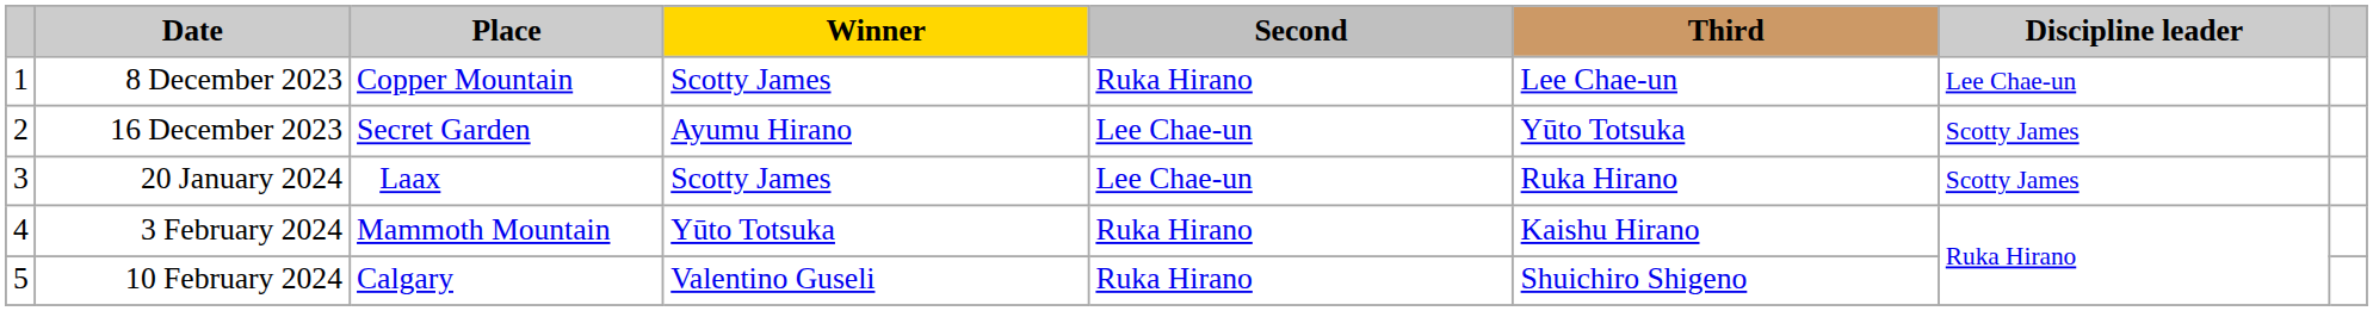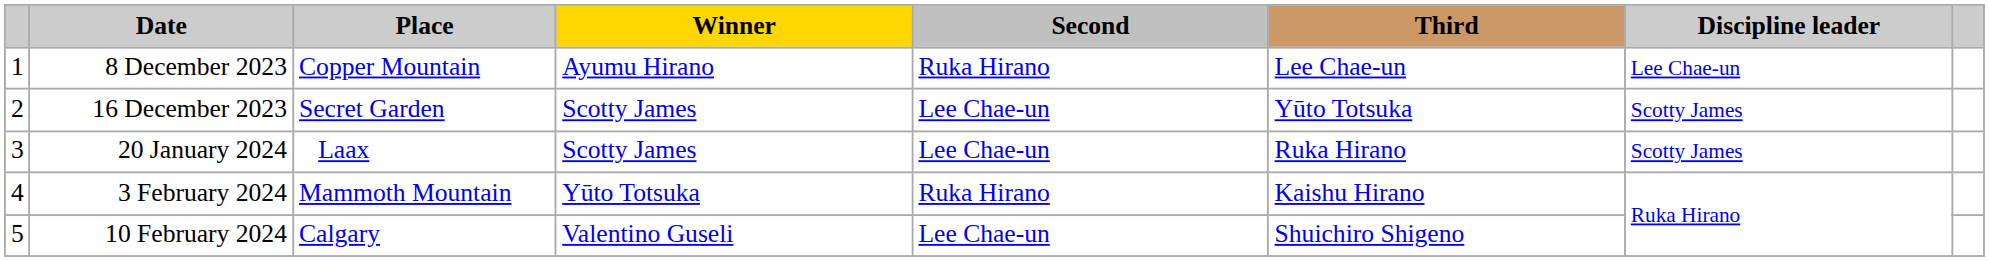 <table class="wikitable plainrowheaders" style="background:#fff; font-size:86%; line-height:16px; border:grey solid 1px; border-collapse:collapse;">
 <tr>
 <th scope="col" style="background:#ccc; width=10 px;"></th>
 <th scope="col" style="background:#ccc; width:135px;">Date</th>
 <th scope="col" style="background:#ccc; width:135px;">Place</th>
 <th scope="col" style="background:gold; width:185px;">Winner</th>
 <th scope="col" style="background:silver; width:185px;">Second</th>
 <th scope="col" style="background:#c96; width:185px;">Third</th>
 <th scope="col" style="background:#ccc; width:170px;">Discipline leader</th>
 <th scope="col" style="background:#ccc; width:10px;"></th>
 </tr>
 <tr>
 <td align="center">1</td>
 <td align="right">8 December 2023</td>
 <td> <a href='#'>Copper Mountain</a></td>
-<td> <a href='#'>Scotty James</a></td>
+<td> <a href='#'>Ayumu Hirano</a></td>
 <td> <a href='#'>Ruka Hirano</a></td>
 <td> <a href='#'>Lee Chae-un</a></td>
 <td><small> <a href='#'>Lee Chae-un</a></small></td>
 <td></td>
 </tr>
 <tr>
 <td align="center">2</td>
 <td align="right">16 December 2023</td>
 <td> <a href='#'>Secret Garden</a></td>
-<td> <a href='#'>Ayumu Hirano</a></td>
+<td> <a href='#'>Scotty James</a></td>
 <td> <a href='#'>Lee Chae-un</a></td>
 <td> <a href='#'>Yūto Totsuka</a></td>
 <td><small> <a href='#'>Scotty James</a></small></td>
 <td></td>
 </tr>
 <tr>
 <td align="center">3</td>
 <td align="right">20 January 2024</td>
 <td>   <a href='#'>Laax</a></td>
 <td> <a href='#'>Scotty James</a></td>
 <td> <a href='#'>Lee Chae-un</a></td>
 <td> <a href='#'>Ruka Hirano</a></td>
 <td><small> <a href='#'>Scotty James</a></small></td>
 <td></td>
 </tr>
 <tr>
 <td align="center">4</td>
 <td align="right">3 February 2024</td>
 <td> <a href='#'>Mammoth Mountain</a></td>
 <td> <a href='#'>Yūto Totsuka</a></td>
 <td> <a href='#'>Ruka Hirano</a></td>
 <td> <a href='#'>Kaishu Hirano</a></td>
 <td rowspan=2><small> <a href='#'>Ruka Hirano</a></small></td>
 <td></td>
 </tr>
 <tr>
 <td align="center">5</td>
 <td align="right">10 February 2024</td>
 <td> <a href='#'>Calgary</a></td>
 <td> <a href='#'>Valentino Guseli</a></td>
-<td> <a href='#'>Ruka Hirano</a></td>
+<td> <a href='#'>Lee Chae-un</a></td>
 <td> <a href='#'>Shuichiro Shigeno</a></td>
 <td></td>
 </tr>
 </table>
